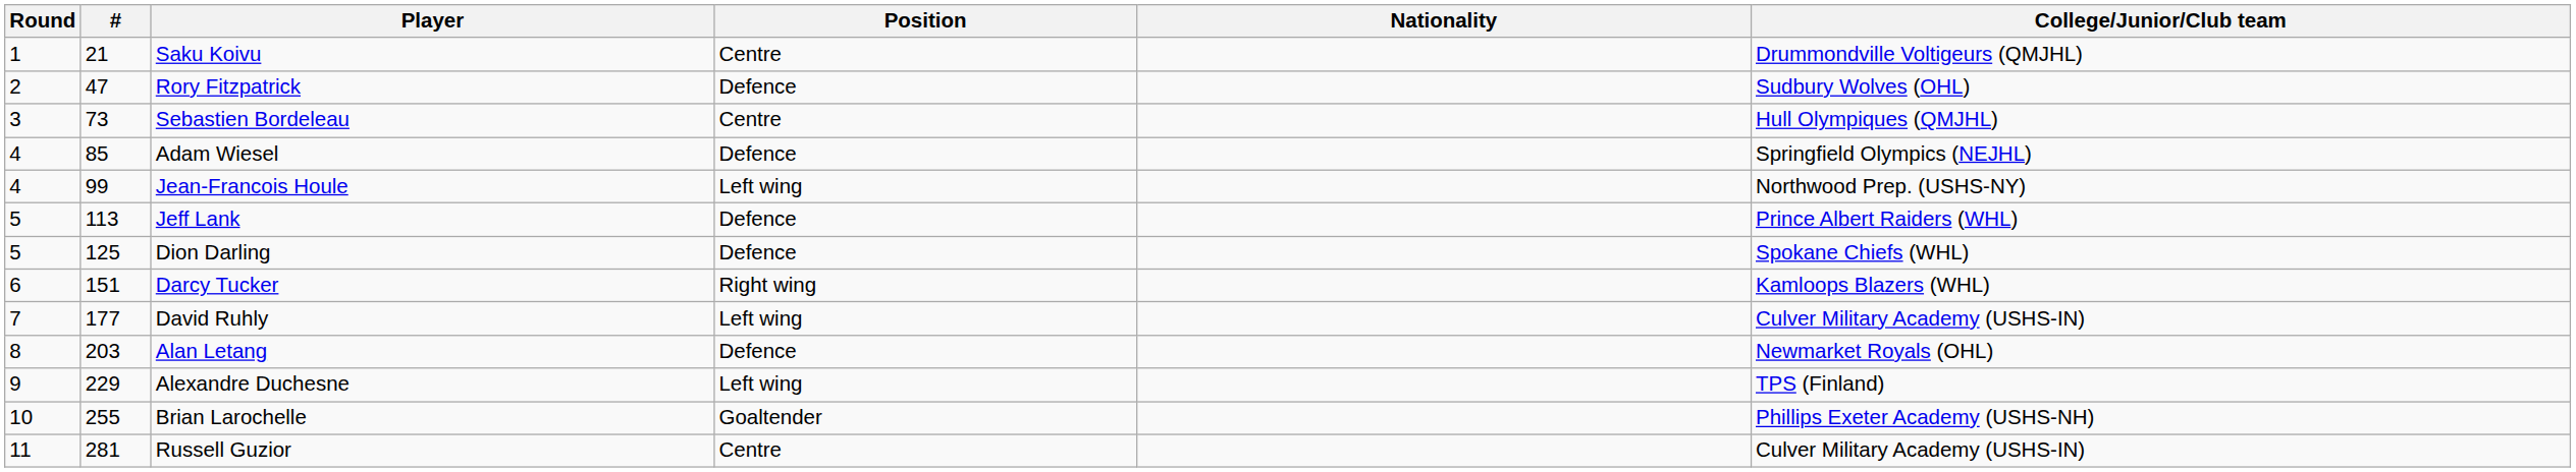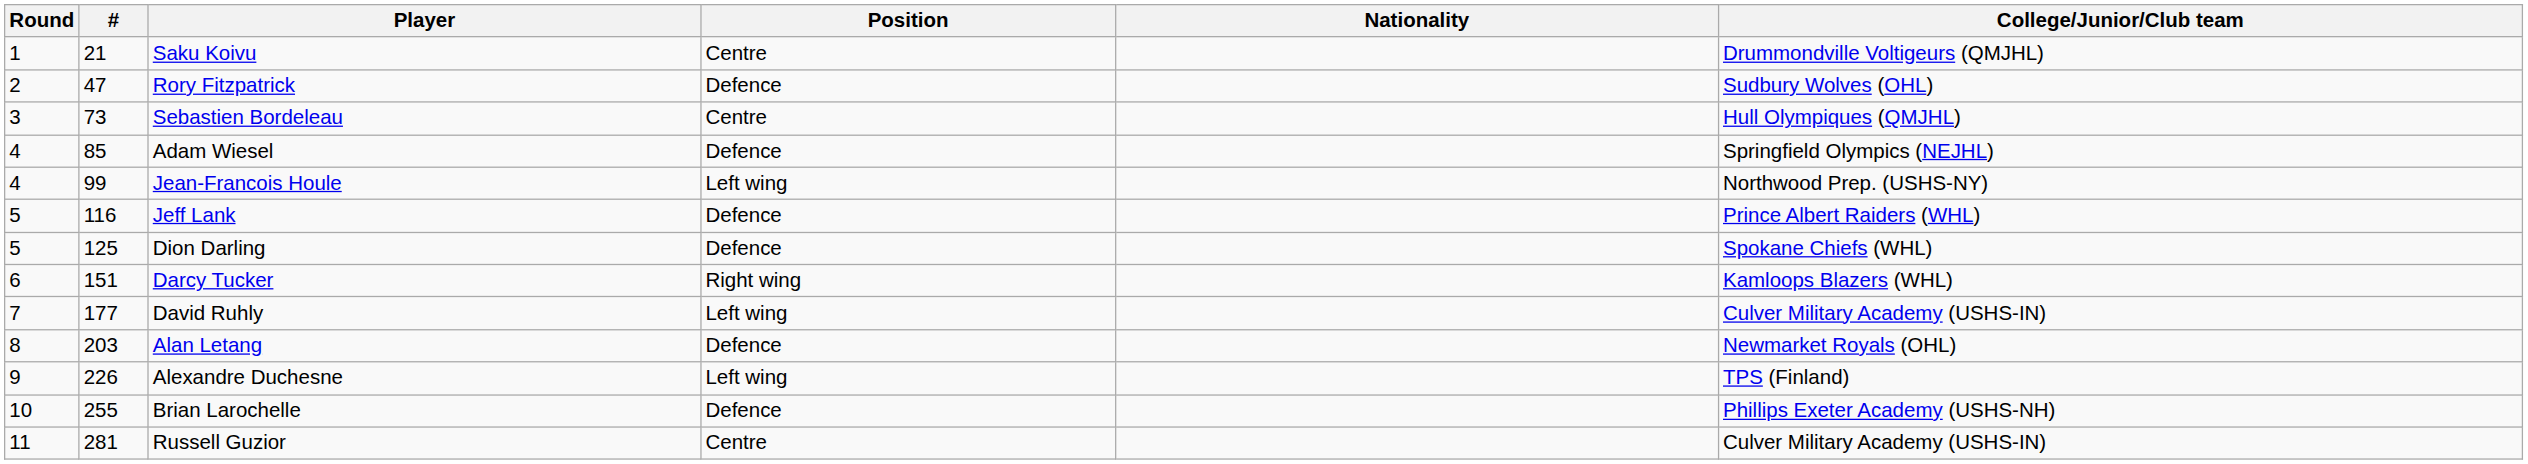 <table class="wikitable">
 <tr>
 <th bgcolor="#DDDDFF" width="2.75%">Round</th>
 <th bgcolor="#DDDDFF" width="2.75%">#</th>
 <th bgcolor="#DDDDFF" width="22.0%">Player</th>
 <th bgcolor="#DDDDFF" width="16.5%">Position</th>
 <th bgcolor="#DDDDFF" width="24.0%">Nationality</th>
 <th bgcolor="#DDDDFF" width="100.0%">College/Junior/Club team</th>
 </tr>
 <tr>
 <td>1</td>
 <td>21</td>
 <td><a href='#'>Saku Koivu</a></td>
 <td>Centre</td>
 <td></td>
 <td><a href='#'>Drummondville Voltigeurs</a> (QMJHL)</td>
 </tr>
 <tr>
 <td>2</td>
 <td>47</td>
 <td><a href='#'>Rory Fitzpatrick</a></td>
 <td>Defence</td>
 <td></td>
 <td><a href='#'>Sudbury Wolves</a> (<a href='#'>OHL</a>)</td>
 </tr>
 <tr>
 <td>3</td>
 <td>73</td>
 <td><a href='#'>Sebastien Bordeleau</a></td>
 <td>Centre</td>
 <td></td>
 <td><a href='#'>Hull Olympiques</a> (<a href='#'>QMJHL</a>)</td>
 </tr>
 <tr>
 <td>4</td>
 <td>85</td>
 <td>Adam Wiesel</td>
 <td>Defence</td>
 <td></td>
 <td>Springfield Olympics (<a href='#'>NEJHL</a>)</td>
 </tr>
 <tr>
 <td>4</td>
 <td>99</td>
 <td><a href='#'>Jean-Francois Houle</a></td>
 <td>Left wing</td>
 <td></td>
 <td>Northwood Prep. (USHS-NY)</td>
 </tr>
 <tr>
 <td>5</td>
-<td>113</td>
+<td>116</td>
 <td><a href='#'>Jeff Lank</a></td>
 <td>Defence</td>
 <td></td>
 <td><a href='#'>Prince Albert Raiders</a> (<a href='#'>WHL</a>)</td>
 </tr>
 <tr>
 <td>5</td>
 <td>125</td>
 <td>Dion Darling</td>
 <td>Defence</td>
 <td></td>
 <td><a href='#'>Spokane Chiefs</a> (WHL)</td>
 </tr>
 <tr>
 <td>6</td>
 <td>151</td>
 <td><a href='#'>Darcy Tucker</a></td>
 <td>Right wing</td>
 <td></td>
 <td><a href='#'>Kamloops Blazers</a> (WHL)</td>
 </tr>
 <tr>
 <td>7</td>
 <td>177</td>
 <td>David Ruhly</td>
 <td>Left wing</td>
 <td></td>
 <td><a href='#'>Culver Military Academy</a> (USHS-IN)</td>
 </tr>
 <tr>
 <td>8</td>
 <td>203</td>
 <td><a href='#'>Alan Letang</a></td>
 <td>Defence</td>
 <td></td>
 <td><a href='#'>Newmarket Royals</a> (OHL)</td>
 </tr>
 <tr>
 <td>9</td>
-<td>229</td>
+<td>226</td>
 <td>Alexandre Duchesne</td>
 <td>Left wing</td>
 <td></td>
 <td><a href='#'>TPS</a> (Finland)</td>
 </tr>
 <tr>
 <td>10</td>
 <td>255</td>
 <td>Brian Larochelle</td>
-<td>Goaltender</td>
+<td>Defence</td>
 <td></td>
 <td><a href='#'>Phillips Exeter Academy</a> (USHS-NH)</td>
 </tr>
 <tr>
 <td>11</td>
 <td>281</td>
 <td>Russell Guzior</td>
 <td>Centre</td>
 <td></td>
 <td>Culver Military Academy (USHS-IN)</td>
 </tr>
 </table>
